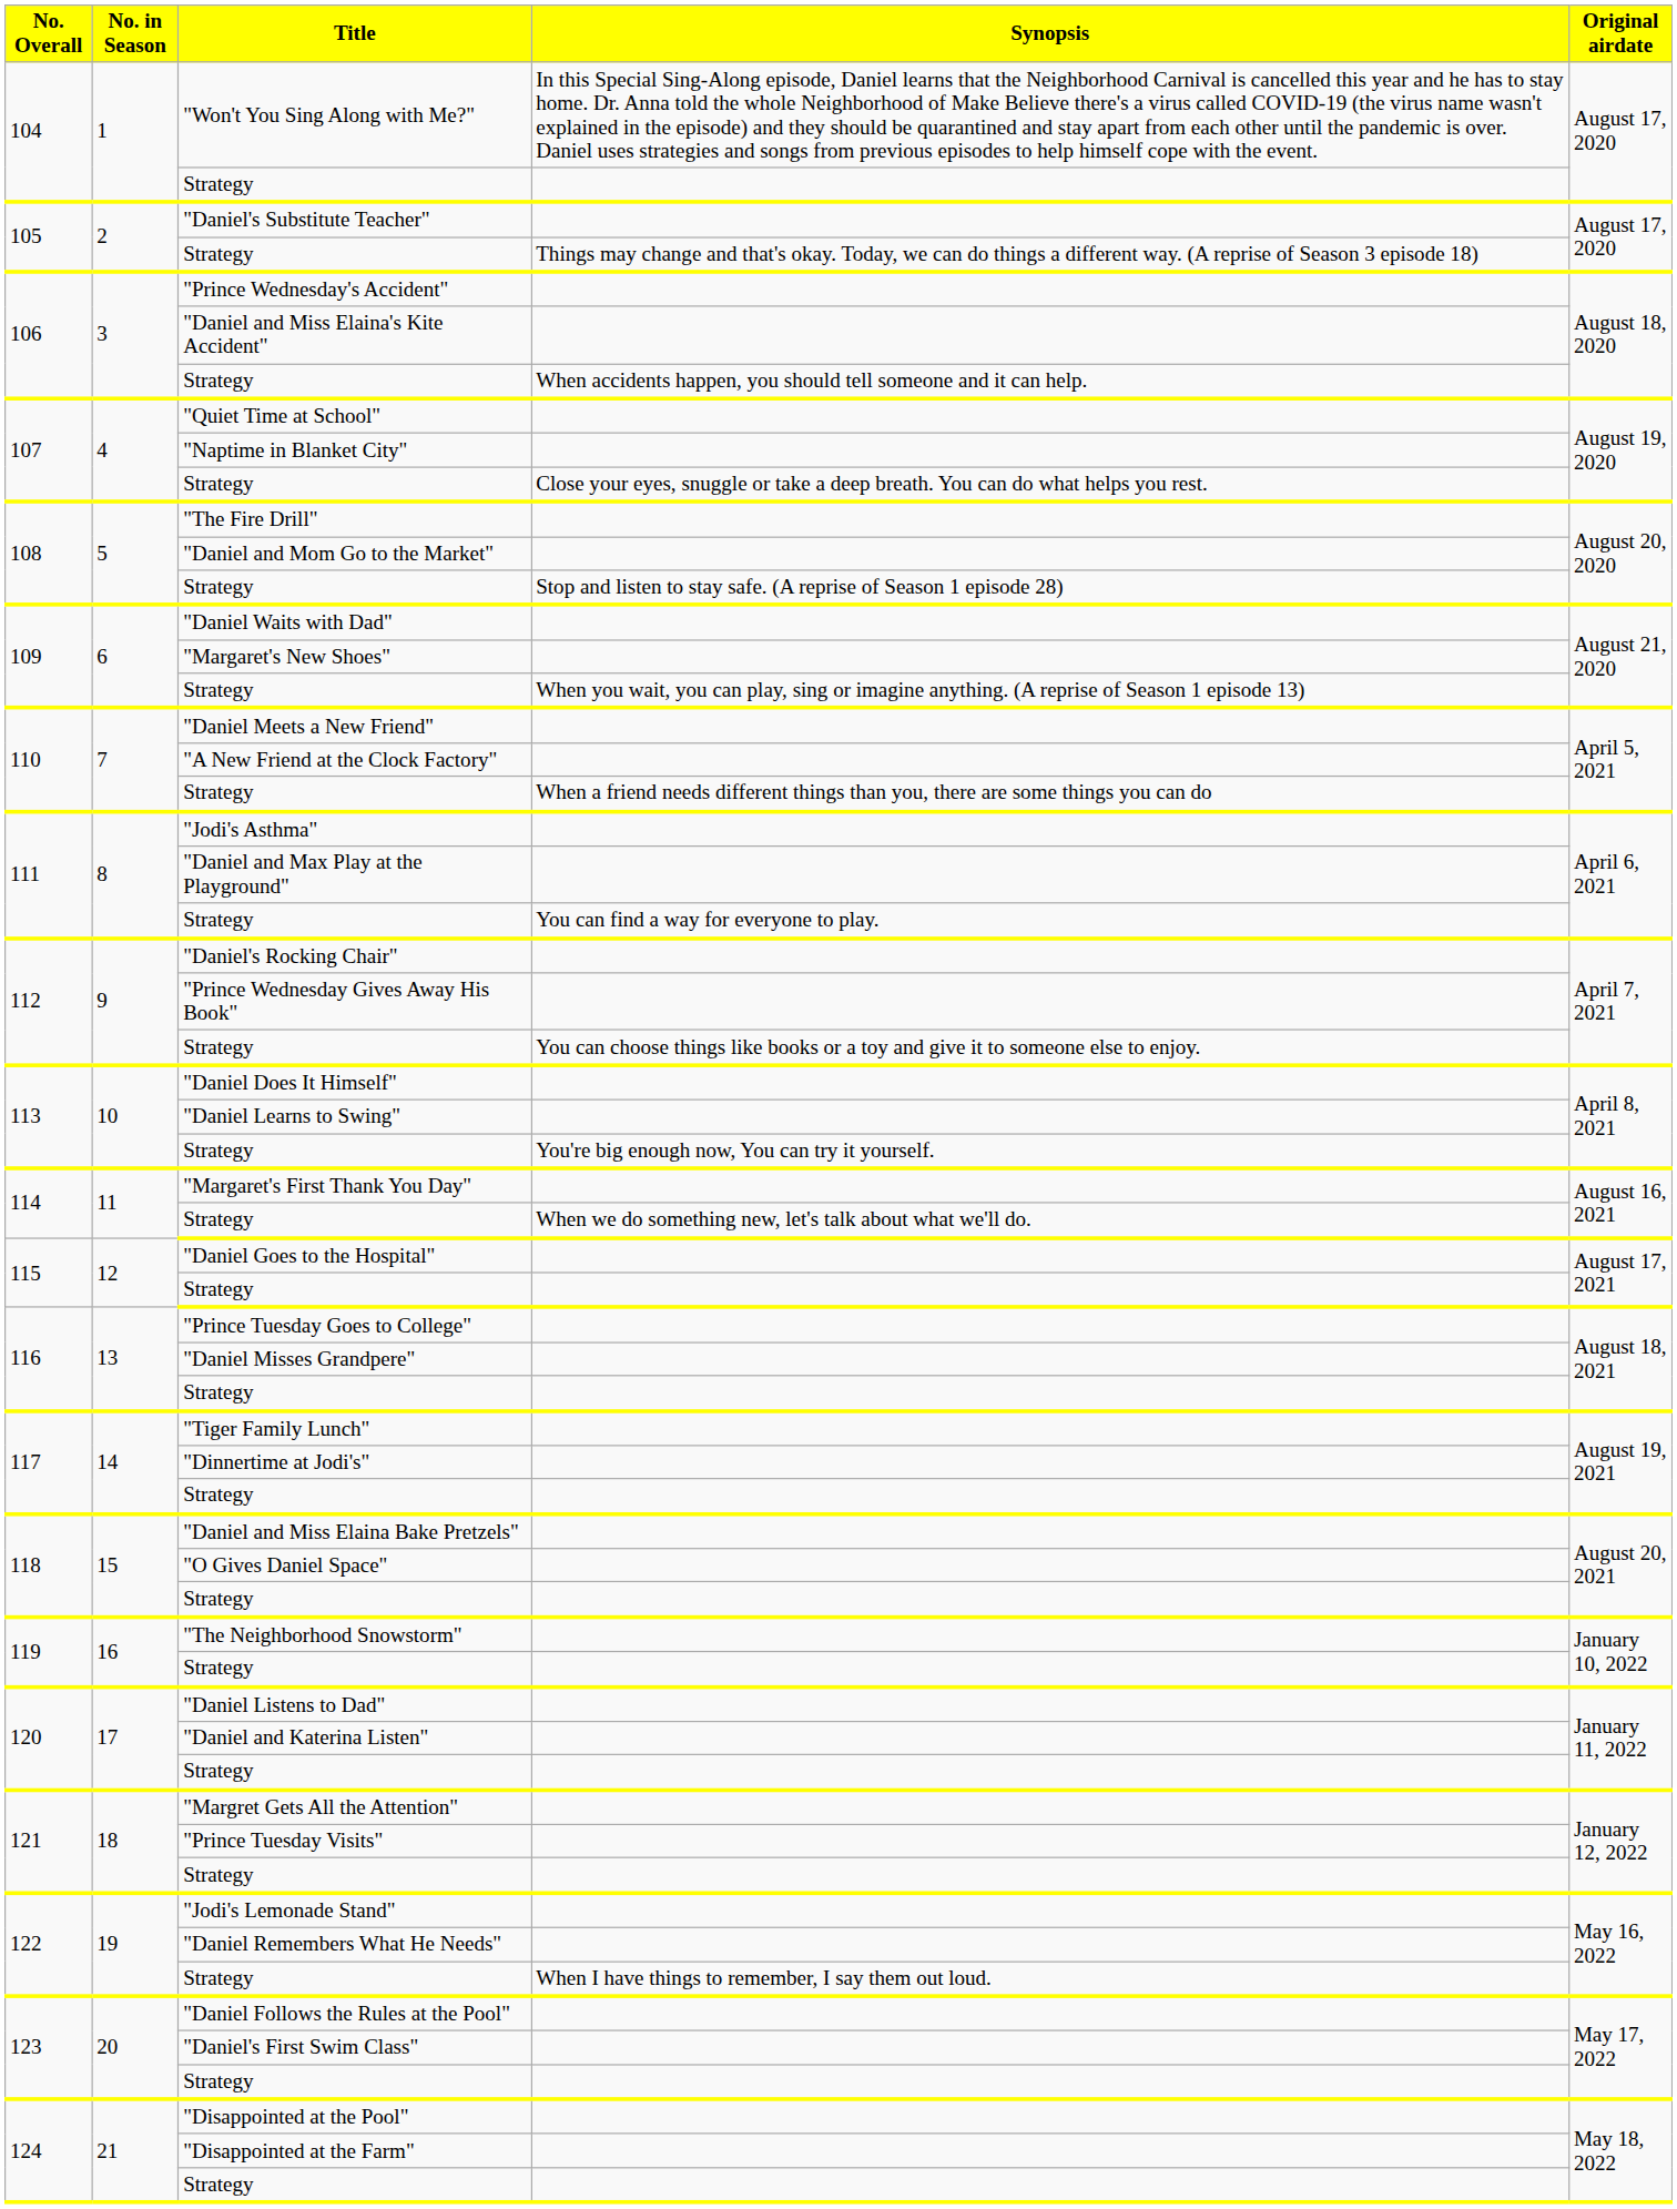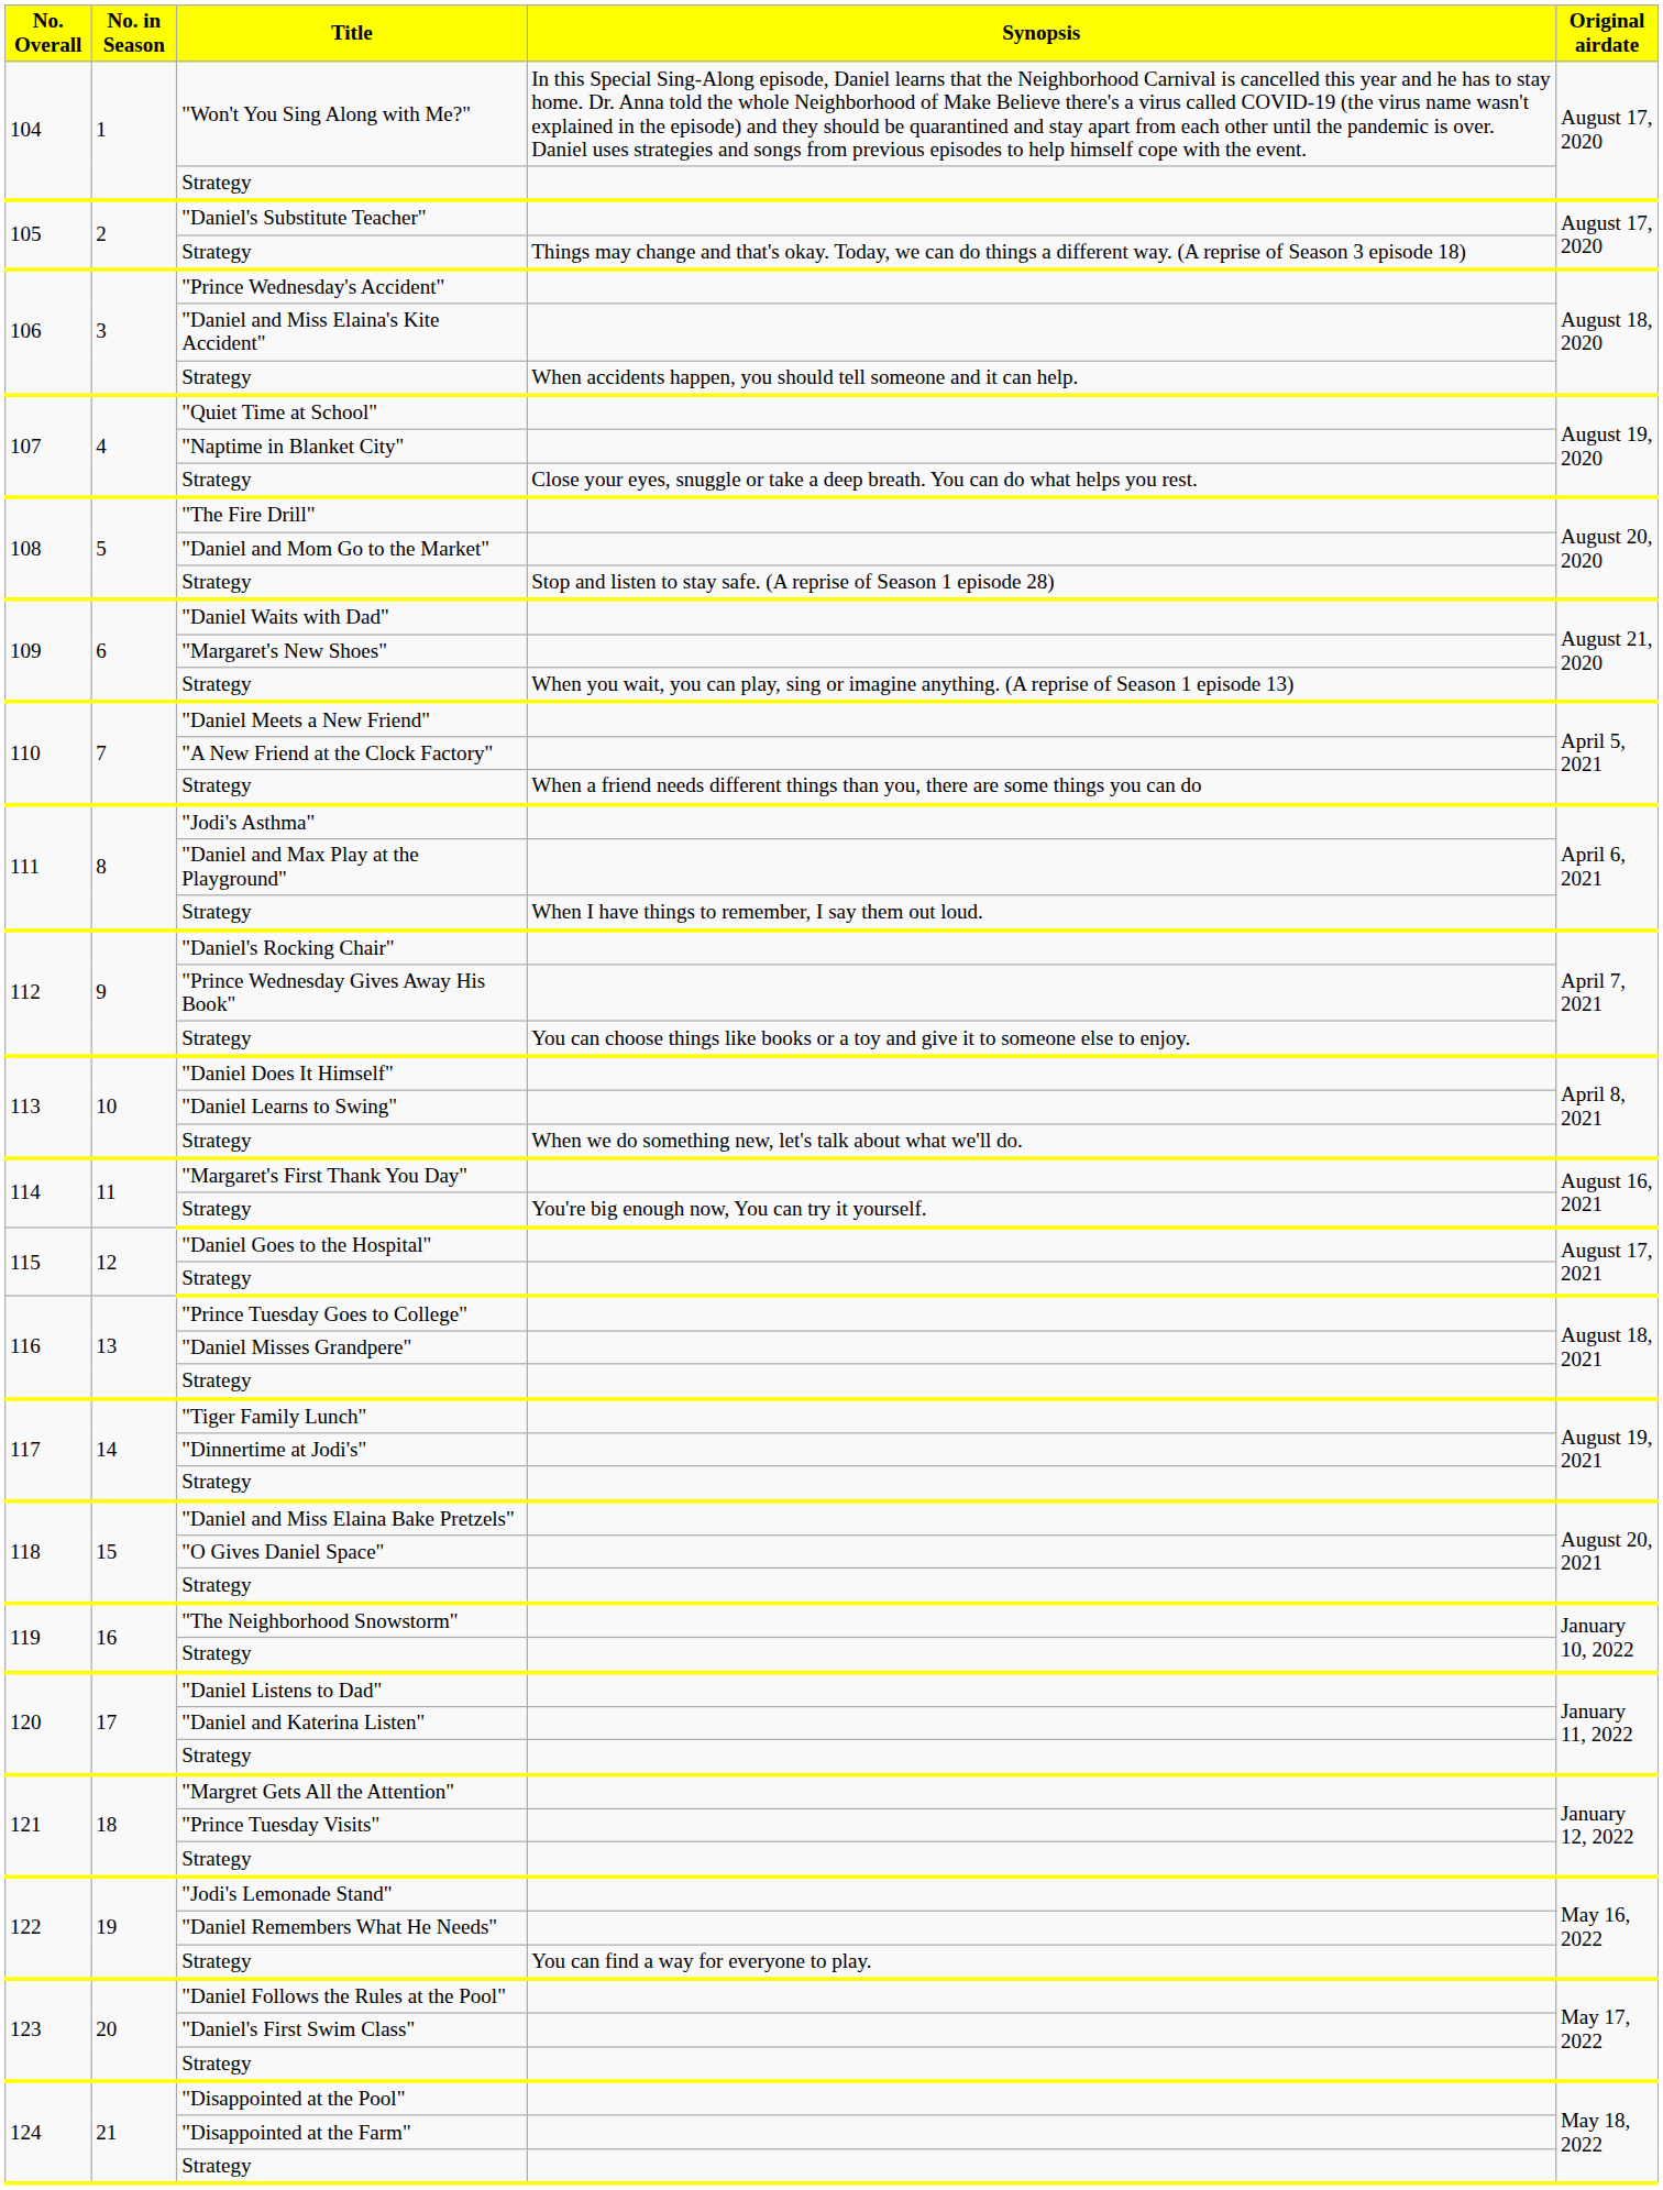 <table style="width:100%;" class="wikitable plainrowheaders">
 <tr>
 <th style="background:#FFFF00;">No. Overall</th>
 <th style="background:#FFFF00;">No. in Season</th>
 <th style="background:#FFFF00;">Title</th>
 <th style="background:#FFFF00;">Synopsis</th>
 <th style="background:#FFFF00;">Original airdate</th>
 </tr>
 <tr>
 <td rowspan="2" style="border-bottom: 3px solid #FFFF00">104</td>
 <td rowspan="2" style="border-bottom: 3px solid #FFFF00">1</td>
 <td style="white-space:nowrap">"Won't You Sing Along with Me?"</td>
 <td>In this Special Sing-Along episode, Daniel learns that the Neighborhood Carnival is cancelled this year and he has to stay home. Dr. Anna told the whole Neighborhood of Make Believe there's a virus called COVID-19 (the virus name wasn't explained in the episode) and they should be quarantined and stay apart from each other until the pandemic is over. Daniel uses strategies and songs from previous episodes to help himself cope with the event.</td>
 <td rowspan="2" style="border-bottom: 3px solid #FFFF00;">August 17, 2020</td>
 </tr>
 <tr>
 <td style="border-bottom: 3px solid #FFFF00;">Strategy</td>
 <td style="border-bottom: 3px solid #FFFF00;"></td>
 </tr>
 <tr>
 <td rowspan="2" style="border-bottom: 3px solid #FFFF00">105</td>
 <td rowspan="2" style="border-bottom: 3px solid #FFFF00">2</td>
 <td style="white-space:nowrap">"Daniel's Substitute Teacher"</td>
 <td></td>
 <td rowspan="2" style="border-bottom: 3px solid #FFFF00;">August 17, 2020</td>
 </tr>
 <tr>
 <td style="border-bottom: 3px solid #FFFF00;">Strategy</td>
 <td style="border-bottom: 3px solid #FFFF00;">Things may change and that's okay.  Today, we can do things a different way.  (A reprise of Season 3 episode 18)</td>
 </tr>
 <tr>
 <td rowspan="3" style="border-bottom: 3px solid #FFFF00">106</td>
 <td rowspan="3" style="border-bottom: 3px solid #FFFF00">3</td>
 <td style="white-space:nowrap">"Prince Wednesday's Accident"</td>
 <td></td>
 <td rowspan="3" style="border-bottom: 3px solid #FFFF00;">August 18, 2020</td>
 </tr>
 <tr>
 <td>"Daniel and Miss Elaina's Kite Accident"</td>
 <td></td>
 </tr>
 <tr>
 <td style="border-bottom: 3px solid #FFFF00;">Strategy</td>
 <td style="border-bottom: 3px solid #FFFF00;">When accidents happen, you should tell someone and it can help.</td>
 </tr>
 <tr>
 <td rowspan="3" style="border-bottom: 3px solid #FFFF00">107</td>
 <td rowspan="3" style="border-bottom: 3px solid #FFFF00">4</td>
 <td style="white-space:nowrap">"Quiet Time at School"</td>
 <td></td>
 <td rowspan="3" style="border-bottom: 3px solid #FFFF00;">August 19, 2020</td>
 </tr>
 <tr>
 <td>"Naptime in Blanket City"</td>
 <td></td>
 </tr>
 <tr>
 <td style="border-bottom: 3px solid #FFFF00;">Strategy</td>
 <td style="border-bottom: 3px solid #FFFF00;">Close your eyes, snuggle or take a deep breath.  You can do what helps you rest.</td>
 </tr>
 <tr>
 <td rowspan="3" style="border-bottom: 3px solid #FFFF00">108</td>
 <td rowspan="3" style="border-bottom: 3px solid #FFFF00">5</td>
 <td style="white-space:nowrap">"The Fire Drill"</td>
 <td></td>
 <td rowspan="3" style="border-bottom: 3px solid #FFFF00;">August 20, 2020</td>
 </tr>
 <tr>
 <td>"Daniel and Mom Go to the Market"</td>
 <td></td>
 </tr>
 <tr>
 <td style="border-bottom: 3px solid #FFFF00;">Strategy</td>
 <td style="border-bottom: 3px solid #FFFF00;">Stop and listen to stay safe. (A reprise of Season 1 episode 28)</td>
 </tr>
 <tr>
 <td rowspan="3" style="border-bottom: 3px solid #FFFF00">109</td>
 <td rowspan="3" style="border-bottom: 3px solid #FFFF00">6</td>
 <td style="white-space:nowrap">"Daniel Waits with Dad"</td>
 <td></td>
 <td rowspan="3" style="border-bottom: 3px solid #FFFF00;">August 21, 2020</td>
 </tr>
 <tr>
 <td>"Margaret's New Shoes"</td>
 <td></td>
 </tr>
 <tr>
 <td style="border-bottom: 3px solid #FFFF00;">Strategy</td>
 <td style="border-bottom: 3px solid #FFFF00;">When you wait, you can play, sing or imagine anything. (A reprise of Season 1 episode 13)</td>
 </tr>
 <tr>
 <td rowspan="3" style="border-bottom: 3px solid #FFFF00">110</td>
 <td rowspan="3" style="border-bottom: 3px solid #FFFF00">7</td>
 <td style="white-space:nowrap">"Daniel Meets a New Friend"</td>
 <td></td>
 <td rowspan="3" style="border-bottom: 3px solid #FFFF00;">April 5, 2021</td>
 </tr>
 <tr>
 <td>"A New Friend at the Clock Factory"</td>
 <td></td>
 </tr>
 <tr>
 <td style="border-bottom: 3px solid #FFFF00;">Strategy</td>
 <td style="border-bottom: 3px solid #FFFF00;">When a friend needs different things than you, there are some things you can do</td>
 </tr>
 <tr>
 <td rowspan="3" style="border-bottom: 3px solid #FFFF00">111</td>
 <td rowspan="3" style="border-bottom: 3px solid #FFFF00">8</td>
 <td style="white-space:nowrap">"Jodi's Asthma"</td>
 <td></td>
 <td rowspan="3" style="border-bottom: 3px solid #FFFF00;">April 6, 2021</td>
 </tr>
 <tr>
 <td>"Daniel and Max Play at the Playground"</td>
 <td></td>
 </tr>
 <tr>
 <td style="border-bottom: 3px solid #FFFF00;">Strategy</td>
-<td style="border-bottom: 3px solid #FFFF00;">You can find a way for everyone to play.</td>
+<td style="border-bottom: 3px solid #FFFF00;">When I have things to remember, I say them out loud.</td>
 </tr>
 <tr>
 <td rowspan="3" style="border-bottom: 3px solid #FFFF00">112</td>
 <td rowspan="3" style="border-bottom: 3px solid #FFFF00">9</td>
 <td style="white-space:nowrap">"Daniel's Rocking Chair"</td>
 <td></td>
 <td rowspan="3" style="border-bottom: 3px solid #FFFF00;">April 7, 2021</td>
 </tr>
 <tr>
 <td>"Prince Wednesday Gives Away His Book"</td>
 <td></td>
 </tr>
 <tr>
 <td style="border-bottom: 3px solid #FFFF00;">Strategy</td>
 <td style="border-bottom: 3px solid #FFFF00;">You can choose things like books or a toy and give it to someone else to enjoy.</td>
 </tr>
 <tr>
 <td rowspan="3" style="border-bottom: 3px solid #FFFF00">113</td>
 <td rowspan="3" style="border-bottom: 3px solid #FFFF00">10</td>
 <td style="white-space:nowrap">"Daniel Does It Himself"</td>
 <td></td>
 <td rowspan="3" style="border-bottom: 3px solid #FFFF00;">April 8, 2021</td>
 </tr>
 <tr>
 <td>"Daniel Learns to Swing"</td>
 <td></td>
 </tr>
 <tr>
 <td style="border-bottom: 3px solid #FFFF00;">Strategy</td>
-<td style="border-bottom: 3px solid #FFFF00;">You're big enough now, You can try it yourself.</td>
+<td style="border-bottom: 3px solid #FFFF00;">When we do something new, let's talk about what we'll do.</td>
 </tr>
 <tr>
 <td rowspan="2" style="border-bottom: 3px solid 3251AE;">114</td>
 <td rowspan="2" style="border-bottom: 3px solid 3251AE;">11</td>
 <td style="white-space:nowrap">"Margaret's First Thank You Day"</td>
 <td></td>
 <td rowspan="2" style="border-bottom: 3px solid #FFFF00;">August 16, 2021</td>
 </tr>
 <tr>
 <td style="border-bottom: 3px solid #FFFF00;">Strategy</td>
-<td style="border-bottom: 3px solid #FFFF00;">When we do something new, let's talk about what we'll do.</td>
+<td style="border-bottom: 3px solid #FFFF00;">You're big enough now, You can try it yourself.</td>
 </tr>
 <tr>
 <td rowspan="2" style="border-bottom: 3px solid 3251AE;">115</td>
 <td rowspan="2" style="border-bottom: 3px solid 3251AE;">12</td>
 <td style="white-space:nowrap">"Daniel Goes to the Hospital"</td>
 <td></td>
 <td rowspan="2" style="border-bottom: 3px solid #FFFF00;">August 17, 2021</td>
 </tr>
 <tr>
 <td style="border-bottom: 3px solid #FFFF00;">Strategy</td>
 <td style="border-bottom: 3px solid #FFFF00;"></td>
 </tr>
 <tr>
 <td rowspan="3" style="border-bottom: 3px solid #FFFF00">116</td>
 <td rowspan="3" style="border-bottom: 3px solid #FFFF00">13</td>
 <td style="white-space:nowrap">"Prince Tuesday Goes to College"</td>
 <td></td>
 <td rowspan="3" style="border-bottom: 3px solid #FFFF00;">August 18, 2021</td>
 </tr>
 <tr>
 <td>"Daniel Misses Grandpere"</td>
 <td></td>
 </tr>
 <tr>
 <td style="border-bottom: 3px solid #FFFF00;">Strategy</td>
 <td style="border-bottom: 3px solid #FFFF00;"></td>
 </tr>
 <tr>
 <td rowspan="3" style="border-bottom: 3px solid #FFFF00">117</td>
 <td rowspan="3" style="border-bottom: 3px solid #FFFF00">14</td>
 <td style="white-space:nowrap">"Tiger Family Lunch"</td>
 <td></td>
 <td rowspan="3" style="border-bottom: 3px solid #FFFF00;">August 19, 2021</td>
 </tr>
 <tr>
 <td>"Dinnertime at Jodi's"</td>
 <td></td>
 </tr>
 <tr>
 <td style="border-bottom: 3px solid #FFFF00;">Strategy</td>
 <td style="border-bottom: 3px solid #FFFF00;"></td>
 </tr>
 <tr>
 <td rowspan="3" style="border-bottom: 3px solid #FFFF00">118</td>
 <td rowspan="3" style="border-bottom: 3px solid #FFFF00">15</td>
 <td style="white-space:nowrap">"Daniel and Miss Elaina Bake Pretzels"</td>
 <td></td>
 <td rowspan="3" style="border-bottom: 3px solid #FFFF00;">August 20, 2021</td>
 </tr>
 <tr>
 <td>"O Gives Daniel Space"</td>
 <td></td>
 </tr>
 <tr>
 <td style="border-bottom: 3px solid #FFFF00;">Strategy</td>
 <td style="border-bottom: 3px solid #FFFF00;"></td>
 </tr>
 <tr>
 <td rowspan="2" style="border-bottom: 3px solid #FFFF00">119</td>
 <td rowspan="2" style="border-bottom: 3px solid #FFFF00">16</td>
 <td style="white-space:nowrap">"The Neighborhood Snowstorm"</td>
 <td></td>
 <td rowspan="2" style="border-bottom: 3px solid #FFFF00;">January 10, 2022</td>
 </tr>
 <tr>
 <td style="border-bottom: 3px solid #FFFF00;">Strategy</td>
 <td style="border-bottom: 3px solid #FFFF00;"></td>
 </tr>
 <tr>
 <td rowspan="3" style="border-bottom: 3px solid #FFFF00">120</td>
 <td rowspan="3" style="border-bottom: 3px solid #FFFF00">17</td>
 <td style="white-space:nowrap">"Daniel Listens to Dad"</td>
 <td></td>
 <td rowspan="3" style="border-bottom: 3px solid #FFFF00;">January 11, 2022</td>
 </tr>
 <tr>
 <td>"Daniel and Katerina Listen"</td>
 <td></td>
 </tr>
 <tr>
 <td style="border-bottom: 3px solid #FFFF00;">Strategy</td>
 <td style="border-bottom: 3px solid #FFFF00;"></td>
 </tr>
 <tr>
 <td rowspan="3" style="border-bottom: 3px solid #FFFF00">121</td>
 <td rowspan="3" style="border-bottom: 3px solid #FFFF00">18</td>
 <td style="white-space:nowrap">"Margret Gets All the Attention"</td>
 <td></td>
 <td rowspan="3" style="border-bottom: 3px solid #FFFF00;">January 12, 2022</td>
 </tr>
 <tr>
 <td>"Prince Tuesday Visits"</td>
 <td></td>
 </tr>
 <tr>
 <td style="border-bottom: 3px solid #FFFF00;">Strategy</td>
 <td style="border-bottom: 3px solid #FFFF00;"></td>
 </tr>
 <tr>
 <td rowspan="3" style="border-bottom: 3px solid #FFFF00">122</td>
 <td rowspan="3" style="border-bottom: 3px solid #FFFF00">19</td>
 <td style="white-space:nowrap">"Jodi's Lemonade Stand"</td>
 <td></td>
 <td rowspan="3" style="border-bottom: 3px solid #FFFF00;">May 16, 2022</td>
 </tr>
 <tr>
 <td>"Daniel Remembers What He Needs"</td>
 <td></td>
 </tr>
 <tr>
 <td style="border-bottom: 3px solid #FFFF00;">Strategy</td>
-<td style="border-bottom: 3px solid #FFFF00;">When I have things to remember, I say them out loud.</td>
+<td style="border-bottom: 3px solid #FFFF00;">You can find a way for everyone to play.</td>
 </tr>
 <tr>
 <td rowspan="3" style="border-bottom: 3px solid #FFFF00">123</td>
 <td rowspan="3" style="border-bottom: 3px solid #FFFF00">20</td>
 <td style="white-space:nowrap">"Daniel Follows the Rules at the Pool"</td>
 <td></td>
 <td rowspan="3" style="border-bottom: 3px solid #FFFF00;">May 17, 2022</td>
 </tr>
 <tr>
 <td>"Daniel's First Swim Class"</td>
 <td></td>
 </tr>
 <tr>
 <td style="border-bottom: 3px solid #FFFF00;">Strategy</td>
 <td style="border-bottom: 3px solid #FFFF00;"></td>
 </tr>
 <tr>
 <td rowspan="3" style="border-bottom: 3px solid #FFFF00">124</td>
 <td rowspan="3" style="border-bottom: 3px solid #FFFF00">21</td>
 <td style="white-space:nowrap">"Disappointed at the Pool"</td>
 <td></td>
 <td rowspan="3" style="border-bottom: 3px solid #FFFF00;">May 18, 2022</td>
 </tr>
 <tr>
 <td>"Disappointed at the Farm"</td>
 <td></td>
 </tr>
 <tr>
 <td style="border-bottom: 3px solid #FFFF00;">Strategy</td>
 <td style="border-bottom: 3px solid #FFFF00;"></td>
 </tr>
 </table>
